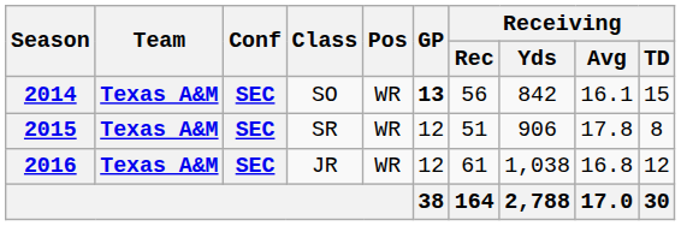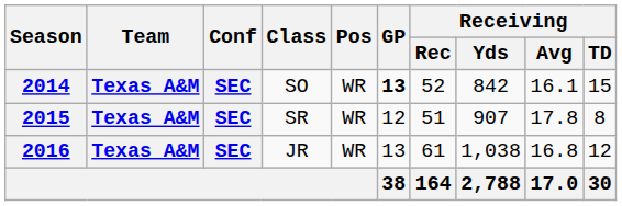 <table class="wikitable" style="text-align: center;">
 <tr>
 <th rowspan="2">Season</th>
 <th rowspan="2">Team</th>
 <th rowspan="2">Conf</th>
 <th rowspan="2">Class</th>
 <th rowspan="2">Pos</th>
 <th rowspan="2">GP</th>
 <th colspan="4">Receiving</th>
 </tr>
 <tr>
 <th>Rec</th>
 <th>Yds</th>
 <th>Avg</th>
 <th>TD</th>
 </tr>
 <tr>
 <th><a href='#'>2014</a></th>
 <th><a href='#'>Texas A&M</a></th>
 <th><a href='#'>SEC</a></th>
 <td>SO</td>
 <td>WR</td>
 <td><strong>13</strong></td>
-<td>56</td>
+<td>52</td>
 <td>842</td>
 <td>16.1</td>
 <td>15</td>
 </tr>
 <tr>
 <th><a href='#'>2015</a></th>
 <th><a href='#'>Texas A&M</a></th>
 <th><a href='#'>SEC</a></th>
 <td>SR</td>
 <td>WR</td>
 <td>12</td>
 <td>51</td>
-<td>906</td>
+<td>907</td>
 <td>17.8</td>
 <td>8</td>
 </tr>
 <tr>
 <th><a href='#'>2016</a></th>
 <th><a href='#'>Texas A&M</a></th>
 <th><a href='#'>SEC</a></th>
 <td>JR</td>
 <td>WR</td>
-<td>12</td>
+<td>13</td>
 <td>61</td>
 <td>1,038</td>
 <td>16.8</td>
 <td>12</td>
 </tr>
 <tr>
 <th colspan="5"></th>
 <th>38</th>
 <th>164</th>
 <th>2,788</th>
 <th>17.0</th>
 <th>30</th>
 </tr>
 </table>
